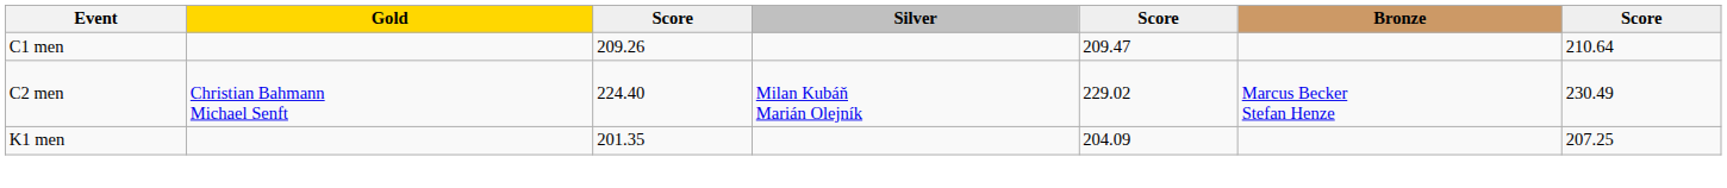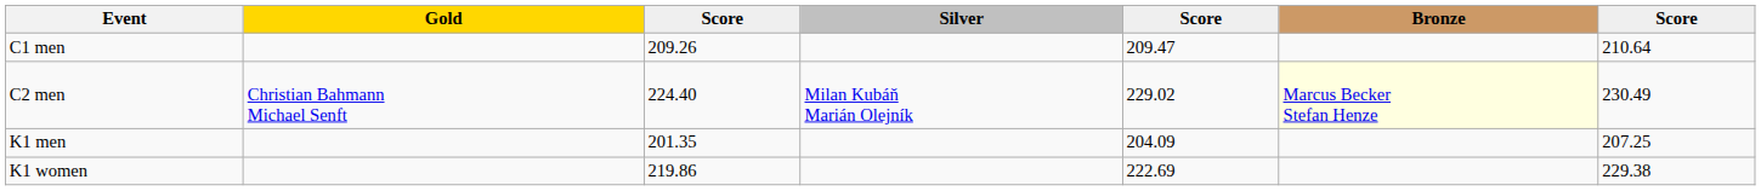 <table class="wikitable" width=100%>
 <tr>
 <th>Event</th>
 <td align=center bgcolor="gold"><strong>Gold</strong></td>
 <td align=center bgcolor="EFEFEF"><strong>Score</strong></td>
 <td align=center bgcolor="silver"><strong>Silver</strong></td>
 <td align=center bgcolor="EFEFEF"><strong>Score</strong></td>
 <td align=center bgcolor="CC9966"><strong>Bronze</strong></td>
 <td align=center bgcolor="EFEFEF"><strong>Score</strong></td>
 </tr>
 <tr>
 <td>C1 men</td>
 <td></td>
 <td>209.26</td>
 <td></td>
 <td>209.47</td>
 <td></td>
 <td>210.64</td>
 </tr>
 <tr>
 <td>C2 men</td>
 <td><br><a href='#'>Christian Bahmann</a><br><a href='#'>Michael Senft</a></td>
 <td>224.40</td>
 <td><br><a href='#'>Milan Kubáň</a><br><a href='#'>Marián Olejník</a></td>
 <td>229.02</td>
-<td><br><a href='#'>Marcus Becker</a><br><a href='#'>Stefan Henze</a></td>
+<td style="background: lightyellow;"><br><a href='#'>Marcus Becker</a><br><a href='#'>Stefan Henze</a></td>
 <td>230.49</td>
 </tr>
 <tr>
 <td>K1 men</td>
 <td></td>
 <td>201.35</td>
 <td></td>
 <td>204.09</td>
 <td></td>
 <td>207.25</td>
 </tr>
+<tr>
+<td>K1 women</td>
+<td></td>
+<td>219.86</td>
+<td></td>
+<td>222.69</td>
+<td></td>
+<td>229.38</td>
+</tr>
 </table>
